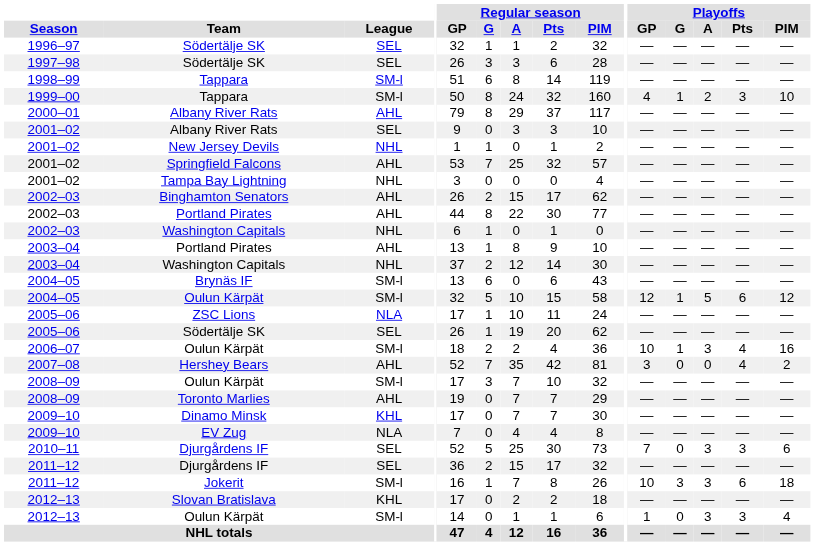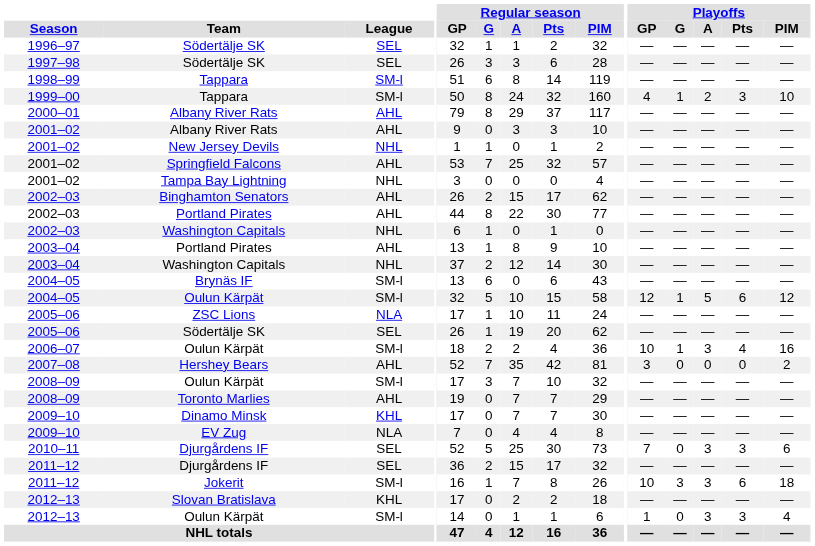 <table border="0" cellpadding="1" cellspacing="0" style="text-align:center; width:60em">
 <tr bgcolor="#e0e0e0">
 <th colspan="3" bgcolor="#ffffff"></th>
 <th rowspan="99" bgcolor="#ffffff"></th>
 <th colspan="5"><a href='#'>Regular season</a></th>
 <th rowspan="99" bgcolor="#ffffff"></th>
 <th colspan="5"><a href='#'>Playoffs</a></th>
 </tr>
 <tr bgcolor="#e0e0e0">
 <th><a href='#'>Season</a></th>
 <th>Team</th>
 <th>League</th>
 <th>GP</th>
 <th><a href='#'>G</a></th>
 <th><a href='#'>A</a></th>
 <th><a href='#'>Pts</a></th>
 <th><a href='#'>PIM</a></th>
 <th>GP</th>
 <th>G</th>
 <th>A</th>
 <th>Pts</th>
 <th>PIM</th>
 </tr>
 <tr ALIGN="center">
 <td><a href='#'>1996–97</a></td>
 <td><a href='#'>Södertälje SK</a></td>
 <td><a href='#'>SEL</a></td>
 <td>32</td>
 <td>1</td>
 <td>1</td>
 <td>2</td>
 <td>32</td>
 <td>—</td>
 <td>—</td>
 <td>—</td>
 <td>—</td>
 <td>—</td>
 </tr>
 <tr ALIGN="center" bgcolor="#f0f0f0">
 <td><a href='#'>1997–98</a></td>
 <td>Södertälje SK</td>
 <td>SEL</td>
 <td>26</td>
 <td>3</td>
 <td>3</td>
 <td>6</td>
 <td>28</td>
 <td>—</td>
 <td>—</td>
 <td>—</td>
 <td>—</td>
 <td>—</td>
 </tr>
 <tr ALIGN="center">
 <td><a href='#'>1998–99</a></td>
 <td><a href='#'>Tappara</a></td>
 <td><a href='#'>SM-l</a></td>
 <td>51</td>
 <td>6</td>
 <td>8</td>
 <td>14</td>
 <td>119</td>
 <td>—</td>
 <td>—</td>
 <td>—</td>
 <td>—</td>
 <td>—</td>
 </tr>
 <tr ALIGN="center" bgcolor="#f0f0f0">
 <td><a href='#'>1999–00</a></td>
 <td>Tappara</td>
 <td>SM-l</td>
 <td>50</td>
 <td>8</td>
 <td>24</td>
 <td>32</td>
 <td>160</td>
 <td>4</td>
 <td>1</td>
 <td>2</td>
 <td>3</td>
 <td>10</td>
 </tr>
 <tr ALIGN="center">
 <td><a href='#'>2000–01</a></td>
 <td><a href='#'>Albany River Rats</a></td>
 <td><a href='#'>AHL</a></td>
 <td>79</td>
 <td>8</td>
 <td>29</td>
 <td>37</td>
 <td>117</td>
 <td>—</td>
 <td>—</td>
 <td>—</td>
 <td>—</td>
 <td>—</td>
 </tr>
 <tr ALIGN="center" bgcolor="#f0f0f0">
 <td><a href='#'>2001–02</a></td>
 <td>Albany River Rats</td>
-<td>SEL</td>
+<td>AHL</td>
 <td>9</td>
 <td>0</td>
 <td>3</td>
 <td>3</td>
 <td>10</td>
 <td>—</td>
 <td>—</td>
 <td>—</td>
 <td>—</td>
 <td>—</td>
 </tr>
 <tr ALIGN="center">
 <td><a href='#'>2001–02</a></td>
 <td><a href='#'>New Jersey Devils</a></td>
 <td><a href='#'>NHL</a></td>
 <td>1</td>
 <td>1</td>
 <td>0</td>
 <td>1</td>
 <td>2</td>
 <td>—</td>
 <td>—</td>
 <td>—</td>
 <td>—</td>
 <td>—</td>
 </tr>
 <tr ALIGN="center" bgcolor="#f0f0f0">
 <td>2001–02</td>
 <td><a href='#'>Springfield Falcons</a></td>
 <td>AHL</td>
 <td>53</td>
 <td>7</td>
 <td>25</td>
 <td>32</td>
 <td>57</td>
 <td>—</td>
 <td>—</td>
 <td>—</td>
 <td>—</td>
 <td>—</td>
 </tr>
 <tr ALIGN="center">
 <td>2001–02</td>
 <td><a href='#'>Tampa Bay Lightning</a></td>
 <td>NHL</td>
 <td>3</td>
 <td>0</td>
 <td>0</td>
 <td>0</td>
 <td>4</td>
 <td>—</td>
 <td>—</td>
 <td>—</td>
 <td>—</td>
 <td>—</td>
 </tr>
 <tr ALIGN="center" bgcolor="#f0f0f0">
 <td><a href='#'>2002–03</a></td>
 <td><a href='#'>Binghamton Senators</a></td>
 <td>AHL</td>
 <td>26</td>
 <td>2</td>
 <td>15</td>
 <td>17</td>
 <td>62</td>
 <td>—</td>
 <td>—</td>
 <td>—</td>
 <td>—</td>
 <td>—</td>
 </tr>
 <tr ALIGN="center">
 <td>2002–03</td>
 <td><a href='#'>Portland Pirates</a></td>
 <td>AHL</td>
 <td>44</td>
 <td>8</td>
 <td>22</td>
 <td>30</td>
 <td>77</td>
 <td>—</td>
 <td>—</td>
 <td>—</td>
 <td>—</td>
 <td>—</td>
 </tr>
 <tr ALIGN="center" bgcolor="#f0f0f0">
 <td><a href='#'>2002–03</a></td>
 <td><a href='#'>Washington Capitals</a></td>
 <td>NHL</td>
 <td>6</td>
 <td>1</td>
 <td>0</td>
 <td>1</td>
 <td>0</td>
 <td>—</td>
 <td>—</td>
 <td>—</td>
 <td>—</td>
 <td>—</td>
 </tr>
 <tr ALIGN="center">
 <td><a href='#'>2003–04</a></td>
 <td>Portland Pirates</td>
 <td>AHL</td>
 <td>13</td>
 <td>1</td>
 <td>8</td>
 <td>9</td>
 <td>10</td>
 <td>—</td>
 <td>—</td>
 <td>—</td>
 <td>—</td>
 <td>—</td>
 </tr>
 <tr ALIGN="center" bgcolor="#f0f0f0">
 <td><a href='#'>2003–04</a></td>
 <td>Washington Capitals</td>
 <td>NHL</td>
 <td>37</td>
 <td>2</td>
 <td>12</td>
 <td>14</td>
 <td>30</td>
 <td>—</td>
 <td>—</td>
 <td>—</td>
 <td>—</td>
 <td>—</td>
 </tr>
 <tr ALIGN="center">
 <td><a href='#'>2004–05</a></td>
 <td><a href='#'>Brynäs IF</a></td>
 <td>SM-l</td>
 <td>13</td>
 <td>6</td>
 <td>0</td>
 <td>6</td>
 <td>43</td>
 <td>—</td>
 <td>—</td>
 <td>—</td>
 <td>—</td>
 <td>—</td>
 </tr>
 <tr ALIGN="center" bgcolor="#f0f0f0">
 <td><a href='#'>2004–05</a></td>
 <td><a href='#'>Oulun Kärpät</a></td>
 <td>SM-l</td>
 <td>32</td>
 <td>5</td>
 <td>10</td>
 <td>15</td>
 <td>58</td>
 <td>12</td>
 <td>1</td>
 <td>5</td>
 <td>6</td>
 <td>12</td>
 </tr>
 <tr ALIGN="center">
 <td><a href='#'>2005–06</a></td>
 <td><a href='#'>ZSC Lions</a></td>
 <td><a href='#'>NLA</a></td>
 <td>17</td>
 <td>1</td>
 <td>10</td>
 <td>11</td>
 <td>24</td>
 <td>—</td>
 <td>—</td>
 <td>—</td>
 <td>—</td>
 <td>—</td>
 </tr>
 <tr ALIGN="center" bgcolor="#f0f0f0">
 <td><a href='#'>2005–06</a></td>
 <td>Södertälje SK</td>
 <td>SEL</td>
 <td>26</td>
 <td>1</td>
 <td>19</td>
 <td>20</td>
 <td>62</td>
 <td>—</td>
 <td>—</td>
 <td>—</td>
 <td>—</td>
 <td>—</td>
 </tr>
 <tr ALIGN="center">
 <td><a href='#'>2006–07</a></td>
 <td>Oulun Kärpät</td>
 <td>SM-l</td>
 <td>18</td>
 <td>2</td>
 <td>2</td>
 <td>4</td>
 <td>36</td>
 <td>10</td>
 <td>1</td>
 <td>3</td>
 <td>4</td>
 <td>16</td>
 </tr>
 <tr ALIGN="center" bgcolor="#f0f0f0">
 <td><a href='#'>2007–08</a></td>
 <td><a href='#'>Hershey Bears</a></td>
 <td>AHL</td>
 <td>52</td>
 <td>7</td>
 <td>35</td>
 <td>42</td>
 <td>81</td>
 <td>3</td>
 <td>0</td>
 <td>0</td>
-<td>4</td>
+<td>0</td>
 <td>2</td>
 </tr>
 <tr ALIGN="center">
 <td><a href='#'>2008–09</a></td>
 <td>Oulun Kärpät</td>
 <td>SM-l</td>
 <td>17</td>
 <td>3</td>
 <td>7</td>
 <td>10</td>
 <td>32</td>
 <td>—</td>
 <td>—</td>
 <td>—</td>
 <td>—</td>
 <td>—</td>
 </tr>
 <tr ALIGN="center" bgcolor="#f0f0f0">
 <td><a href='#'>2008–09</a></td>
 <td><a href='#'>Toronto Marlies</a></td>
 <td>AHL</td>
 <td>19</td>
 <td>0</td>
 <td>7</td>
 <td>7</td>
 <td>29</td>
 <td>—</td>
 <td>—</td>
 <td>—</td>
 <td>—</td>
 <td>—</td>
 </tr>
 <tr ALIGN="center">
 <td><a href='#'>2009–10</a></td>
 <td><a href='#'>Dinamo Minsk</a></td>
 <td><a href='#'>KHL</a></td>
 <td>17</td>
 <td>0</td>
 <td>7</td>
 <td>7</td>
 <td>30</td>
 <td>—</td>
 <td>—</td>
 <td>—</td>
 <td>—</td>
 <td>—</td>
 </tr>
 <tr ALIGN="center" bgcolor="#f0f0f0">
 <td><a href='#'>2009–10</a></td>
 <td><a href='#'>EV Zug</a></td>
 <td>NLA</td>
 <td>7</td>
 <td>0</td>
 <td>4</td>
 <td>4</td>
 <td>8</td>
 <td>—</td>
 <td>—</td>
 <td>—</td>
 <td>—</td>
 <td>—</td>
 </tr>
 <tr ALIGN="center">
 <td><a href='#'>2010–11</a></td>
 <td><a href='#'>Djurgårdens IF</a></td>
 <td>SEL</td>
 <td>52</td>
 <td>5</td>
 <td>25</td>
 <td>30</td>
 <td>73</td>
 <td>7</td>
 <td>0</td>
 <td>3</td>
 <td>3</td>
 <td>6</td>
 </tr>
 <tr ALIGN="center" bgcolor="#f0f0f0">
 <td><a href='#'>2011–12</a></td>
 <td>Djurgårdens IF</td>
 <td>SEL</td>
 <td>36</td>
 <td>2</td>
 <td>15</td>
 <td>17</td>
 <td>32</td>
 <td>—</td>
 <td>—</td>
 <td>—</td>
 <td>—</td>
 <td>—</td>
 </tr>
 <tr ALIGN="center">
 <td><a href='#'>2011–12</a></td>
 <td><a href='#'>Jokerit</a></td>
 <td>SM-l</td>
 <td>16</td>
 <td>1</td>
 <td>7</td>
 <td>8</td>
 <td>26</td>
 <td>10</td>
 <td>3</td>
 <td>3</td>
 <td>6</td>
 <td>18</td>
 </tr>
 <tr ALIGN="center" bgcolor="#f0f0f0">
 <td><a href='#'>2012–13</a></td>
 <td><a href='#'>Slovan Bratislava</a></td>
 <td>KHL</td>
 <td>17</td>
 <td>0</td>
 <td>2</td>
 <td>2</td>
 <td>18</td>
 <td>—</td>
 <td>—</td>
 <td>—</td>
 <td>—</td>
 <td>—</td>
 </tr>
 <tr ALIGN="center">
 <td><a href='#'>2012–13</a></td>
 <td>Oulun Kärpät</td>
 <td>SM-l</td>
 <td>14</td>
 <td>0</td>
 <td>1</td>
 <td>1</td>
 <td>6</td>
 <td>1</td>
 <td>0</td>
 <td>3</td>
 <td>3</td>
 <td>4</td>
 </tr>
 <tr bgcolor="#e0e0e0">
 <th colspan="3">NHL totals</th>
 <th>47</th>
 <th>4</th>
 <th>12</th>
 <th>16</th>
 <th>36</th>
 <th>—</th>
 <th>—</th>
 <th>—</th>
 <th>—</th>
 <th>—</th>
 </tr>
 </table>
